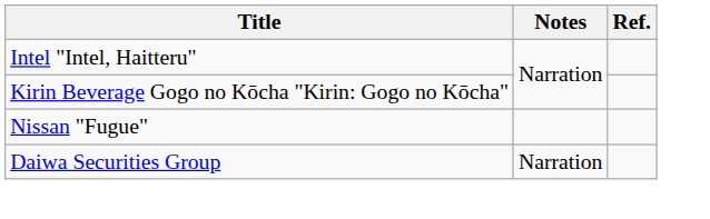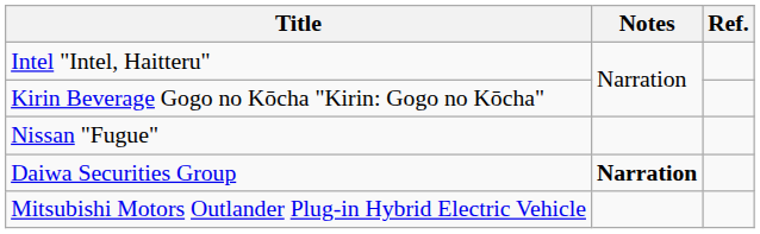 <table class="wikitable">
 <tr>
 <th>Title</th>
 <th>Notes</th>
 <th>Ref.</th>
 </tr>
 <tr>
 <td><a href='#'>Intel</a> "Intel, Haitteru"</td>
 <td rowspan="2">Narration</td>
 <td></td>
 </tr>
 <tr>
 <td><a href='#'>Kirin Beverage</a> Gogo no Kōcha "Kirin: Gogo no Kōcha"</td>
 <td></td>
 </tr>
 <tr>
 <td><a href='#'>Nissan</a> "Fugue"</td>
 <td></td>
 <td></td>
 </tr>
 <tr>
 <td><a href='#'>Daiwa Securities Group</a></td>
-<td>Narration</td>
+<td><strong>Narration</strong></td>
+<td></td>
+</tr>
+<tr>
+<td><a href='#'>Mitsubishi Motors</a> <a href='#'>Outlander</a> <a href='#'>Plug-in Hybrid Electric Vehicle</a></td>
+<td></td>
 <td></td>
 </tr>
 </table>
